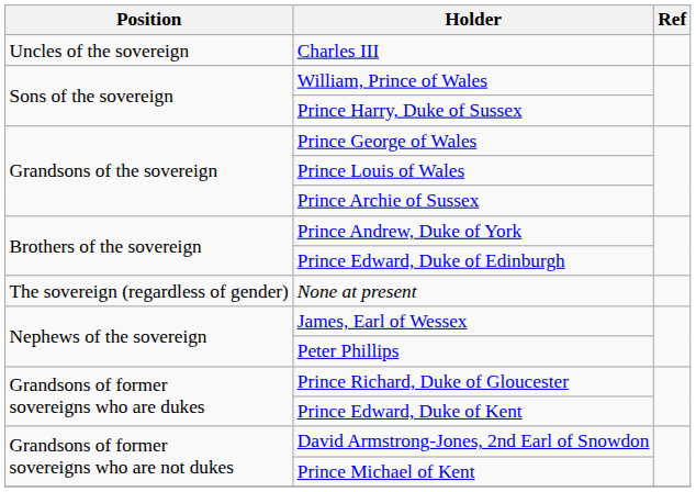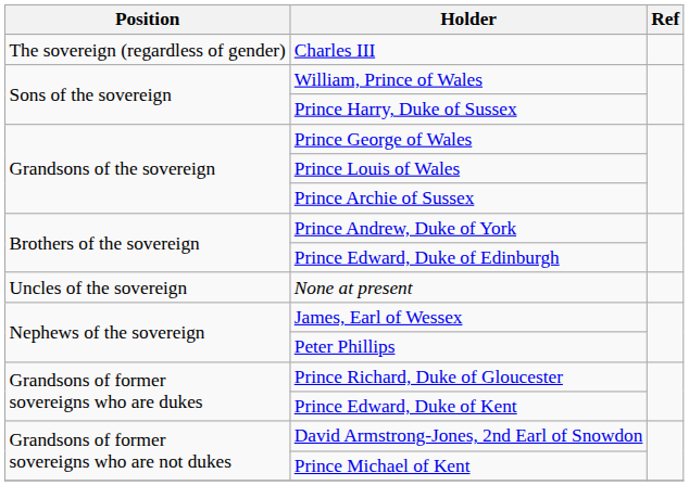 <table class="wikitable">
 <tr>
 <th>Position</th>
 <th>Holder</th>
 <th>Ref</th>
 </tr>
 <tr>
-<td>Uncles of the sovereign</td>
+<td>The sovereign (regardless of gender)</td>
 <td> <a href='#'>Charles III</a></td>
 <td></td>
 </tr>
 <tr>
 <td rowspan=2>Sons of the sovereign</td>
 <td> <a href='#'>William, Prince of Wales</a></td>
 <td rowspan=2></td>
 </tr>
 <tr>
 <td> <a href='#'>Prince Harry, Duke of Sussex</a></td>
 </tr>
 <tr>
 <td rowspan=3>Grandsons of the sovereign</td>
 <td> <a href='#'>Prince George of Wales</a></td>
 <td rowspan=3></td>
 </tr>
 <tr>
 <td> <a href='#'>Prince Louis of Wales</a></td>
 </tr>
 <tr>
 <td> <a href='#'>Prince Archie of Sussex</a></td>
 </tr>
 <tr>
 <td rowspan=2>Brothers of the sovereign</td>
 <td> <a href='#'>Prince Andrew, Duke of York</a></td>
 <td rowspan=2></td>
 </tr>
 <tr>
 <td> <a href='#'>Prince Edward, Duke of Edinburgh</a></td>
 </tr>
 <tr>
-<td>The sovereign (regardless of gender)</td>
+<td>Uncles of the sovereign</td>
 <td><em>None at present</em></td>
 <td></td>
 </tr>
 <tr>
 <td rowspan=2>Nephews of the sovereign</td>
 <td> <a href='#'>James, Earl of Wessex</a></td>
 <td rowspan=2></td>
 </tr>
 <tr>
 <td><a href='#'>Peter Phillips</a></td>
 </tr>
 <tr>
 <td rowspan=2>Grandsons of former<br>sovereigns who are dukes</td>
 <td> <a href='#'>Prince Richard, Duke of Gloucester</a></td>
 <td rowspan=2></td>
 </tr>
 <tr>
 <td> <a href='#'>Prince Edward, Duke of Kent</a></td>
 </tr>
 <tr>
 <td rowspan=2>Grandsons of former<br>sovereigns who are not dukes</td>
 <td><a href='#'>David Armstrong-Jones, 2nd Earl of Snowdon</a></td>
 <td rowspan=2></td>
 </tr>
 <tr>
 <td> <a href='#'>Prince Michael of Kent</a></td>
 </tr>
 <tr>
 </tr>
 </table>
